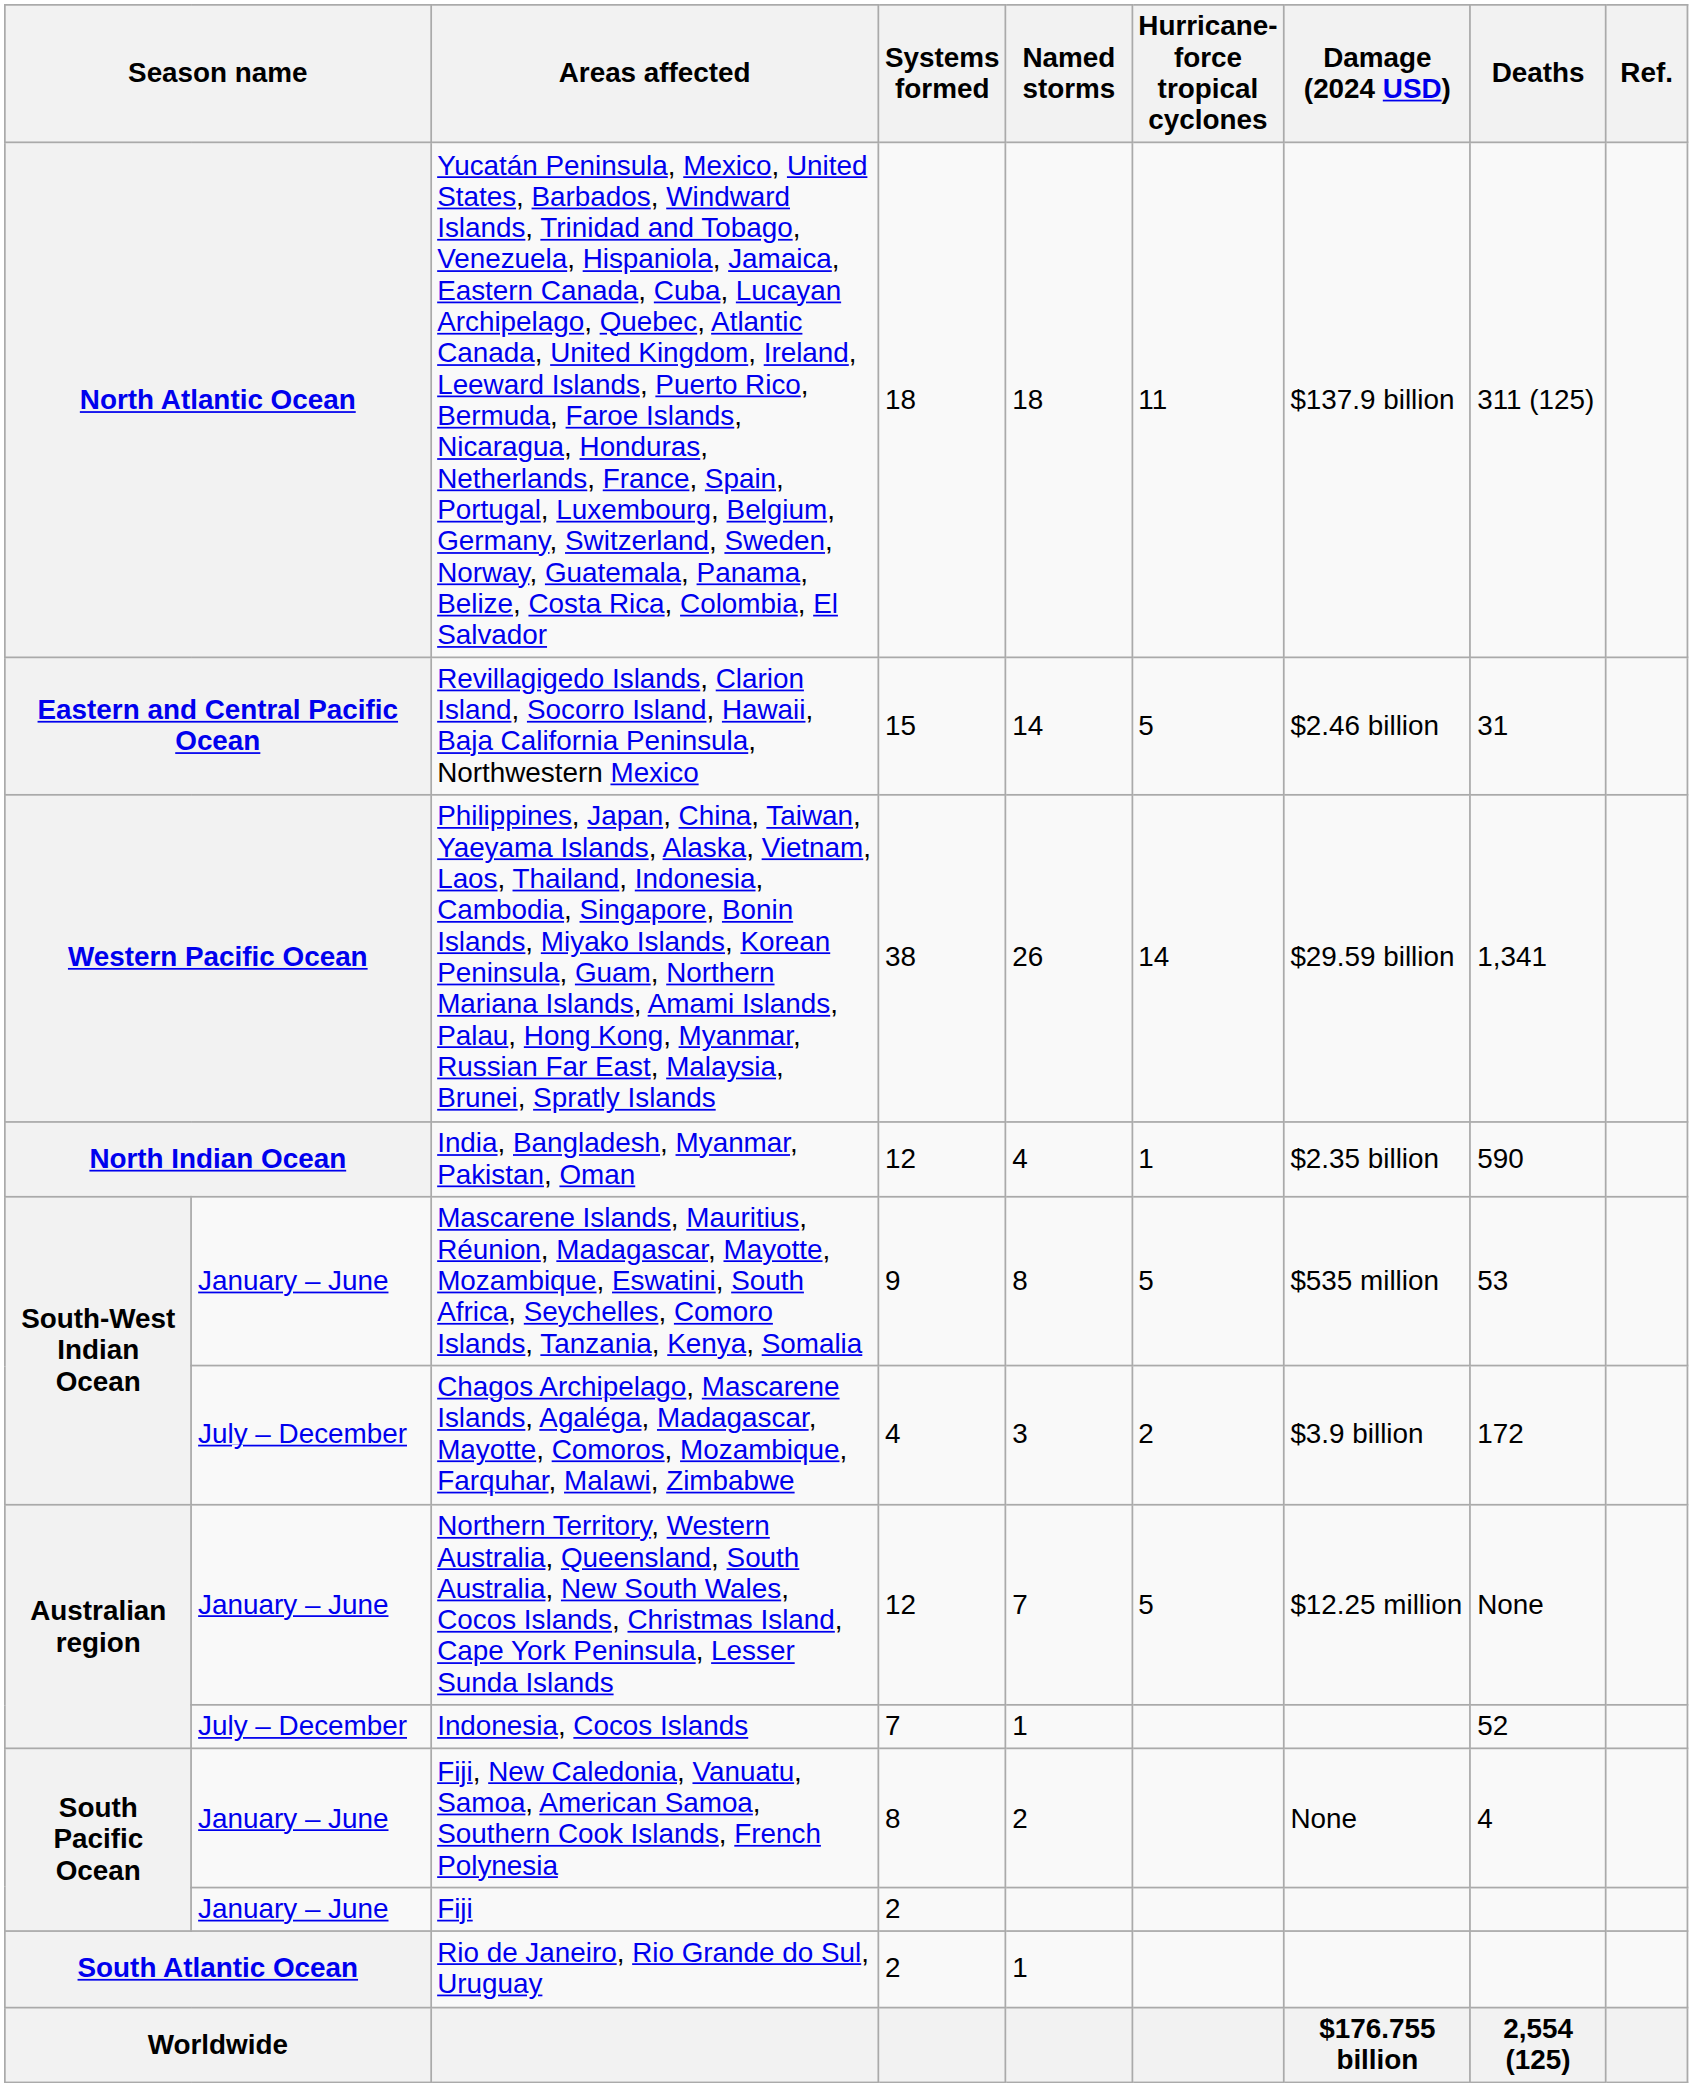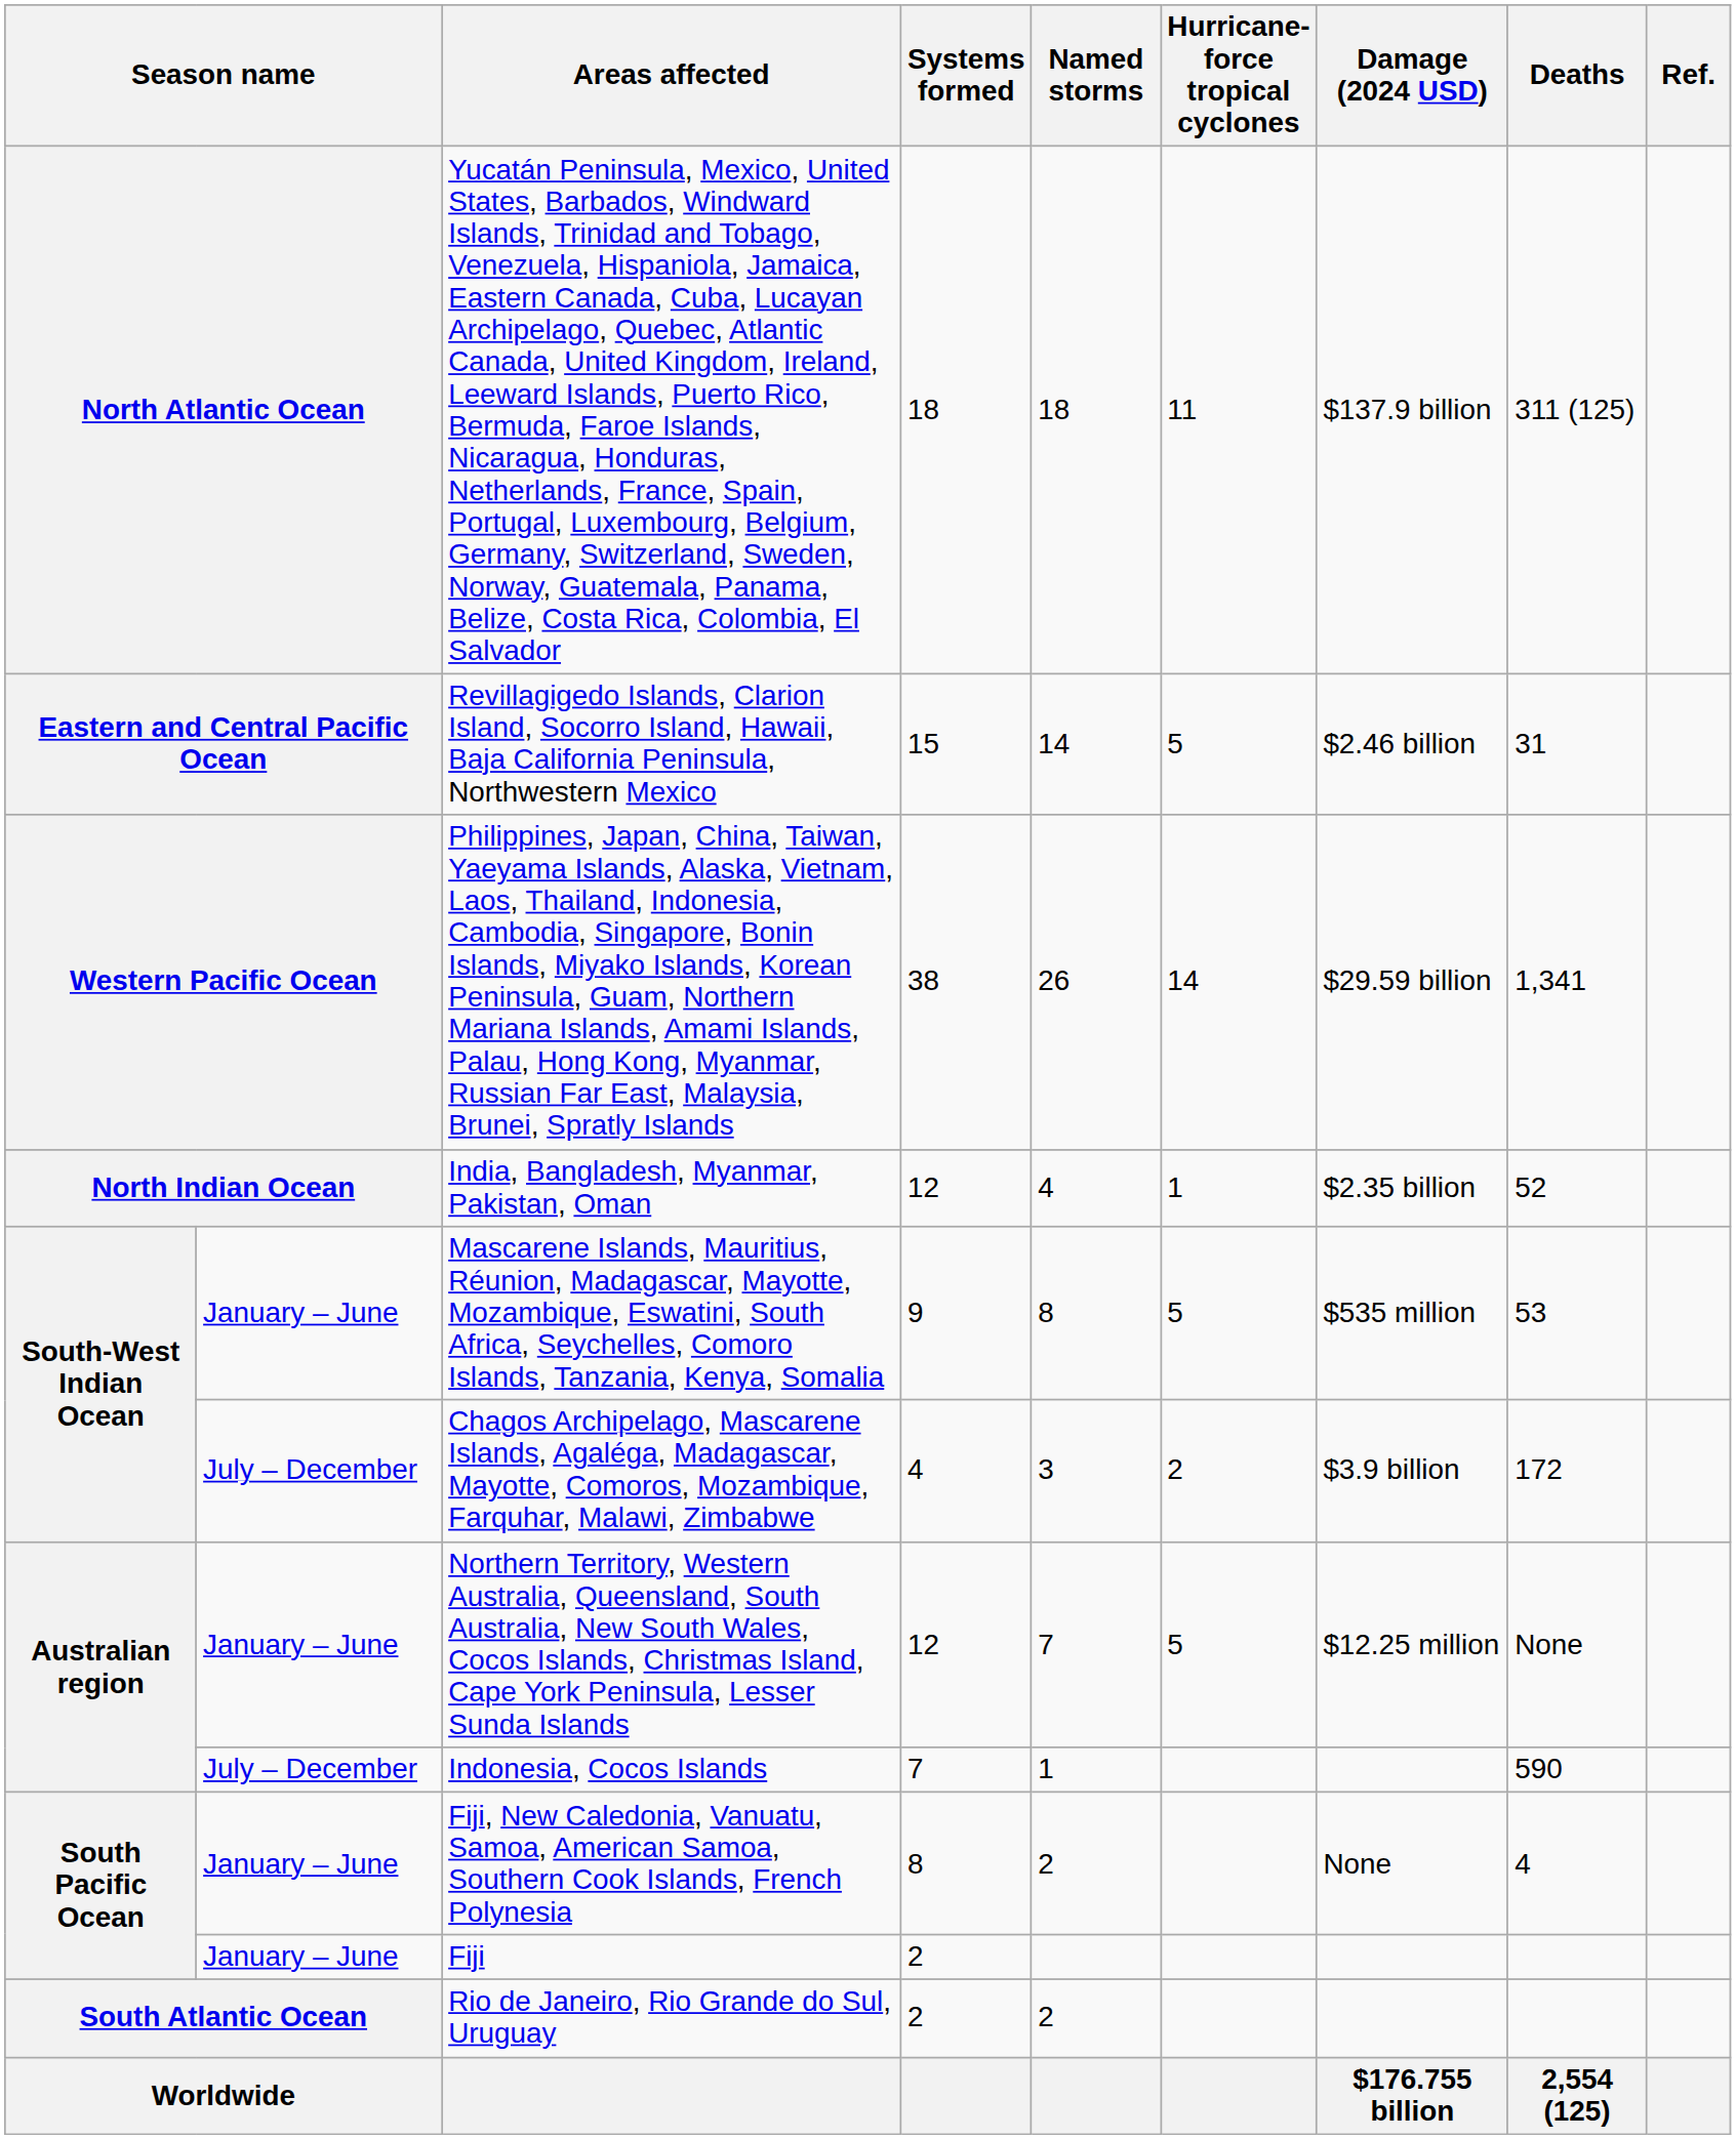 <table class="wikitable">
 <tr>
 <th colspan=2>Season name</th>
 <th width="250">Areas affected</th>
 <th width="65">Systems formed</th>
 <th width="65">Named storms</th>
 <th width="65">Hurricane-force<br>tropical cyclones</th>
 <th width="100">Damage<br>(2024 <a href='#'>USD</a>)</th>
 <th width="70">Deaths</th>
 <th width="40">Ref.</th>
 </tr>
 <tr>
 <th colspan=2><a href='#'>North Atlantic Ocean</a></th>
 <td><a href='#'>Yucatán Peninsula</a>, <a href='#'>Mexico</a>, <a href='#'>United States</a>, <a href='#'>Barbados</a>, <a href='#'>Windward Islands</a>, <a href='#'>Trinidad and Tobago</a>, <a href='#'>Venezuela</a>, <a href='#'>Hispaniola</a>, <a href='#'>Jamaica</a>, <a href='#'>Eastern Canada</a>, <a href='#'>Cuba</a>, <a href='#'>Lucayan Archipelago</a>, <a href='#'>Quebec</a>, <a href='#'>Atlantic Canada</a>, <a href='#'>United Kingdom</a>, <a href='#'>Ireland</a>, <a href='#'>Leeward Islands</a>, <a href='#'>Puerto Rico</a>, <a href='#'>Bermuda</a>, <a href='#'>Faroe Islands</a>, <a href='#'>Nicaragua</a>, <a href='#'>Honduras</a>, <a href='#'>Netherlands</a>, <a href='#'>France</a>, <a href='#'>Spain</a>, <a href='#'>Portugal</a>, <a href='#'>Luxembourg</a>, <a href='#'>Belgium</a>, <a href='#'>Germany</a>, <a href='#'>Switzerland</a>, <a href='#'>Sweden</a>, <a href='#'>Norway</a>, <a href='#'>Guatemala</a>, <a href='#'>Panama</a>, <a href='#'>Belize</a>, <a href='#'>Costa Rica</a>, <a href='#'>Colombia</a>, <a href='#'>El Salvador</a></td>
 <td>18</td>
 <td>18</td>
 <td>11</td>
 <td>$137.9 billion </td>
 <td>311 (125)</td>
 <td></td>
 </tr>
 <tr>
 <th colspan=2><a href='#'>Eastern and Central Pacific Ocean</a></th>
 <td><a href='#'>Revillagigedo Islands</a>, <a href='#'>Clarion Island</a>, <a href='#'>Socorro Island</a>, <a href='#'>Hawaii</a>, <a href='#'>Baja California Peninsula</a>, Northwestern <a href='#'>Mexico</a></td>
 <td>15</td>
 <td>14</td>
 <td>5</td>
 <td>$2.46 billion</td>
 <td>31</td>
 <td></td>
 </tr>
 <tr>
 <th colspan=2><a href='#'>Western Pacific Ocean</a></th>
 <td><a href='#'>Philippines</a>, <a href='#'>Japan</a>, <a href='#'>China</a>, <a href='#'>Taiwan</a>, <a href='#'>Yaeyama Islands</a>, <a href='#'>Alaska</a>, <a href='#'>Vietnam</a>, <a href='#'>Laos</a>, <a href='#'>Thailand</a>, <a href='#'>Indonesia</a>, <a href='#'>Cambodia</a>, <a href='#'>Singapore</a>, <a href='#'>Bonin Islands</a>, <a href='#'>Miyako Islands</a>, <a href='#'>Korean Peninsula</a>, <a href='#'>Guam</a>, <a href='#'>Northern Mariana Islands</a>, <a href='#'>Amami Islands</a>, <a href='#'>Palau</a>, <a href='#'>Hong Kong</a>, <a href='#'>Myanmar</a>, <a href='#'>Russian Far East</a>, <a href='#'>Malaysia</a>, <a href='#'>Brunei</a>, <a href='#'>Spratly Islands</a></td>
 <td>38</td>
 <td>26</td>
 <td>14</td>
 <td>$29.59 billion</td>
 <td>1,341</td>
 <td></td>
 </tr>
 <tr>
 <th colspan=2><a href='#'>North Indian Ocean</a></th>
 <td><a href='#'>India</a>, <a href='#'>Bangladesh</a>, <a href='#'>Myanmar</a>, <a href='#'>Pakistan</a>, <a href='#'>Oman</a></td>
 <td>12</td>
 <td>4</td>
 <td>1</td>
 <td>$2.35 billion</td>
-<td>590</td>
+<td>52</td>
 <td></td>
 </tr>
 <tr>
 <th rowspan=2 width=100>South-West Indian Ocean</th>
 <td width=130><a href='#'>January – June</a></td>
 <td><a href='#'>Mascarene Islands</a>, <a href='#'>Mauritius</a>, <a href='#'>Réunion</a>, <a href='#'>Madagascar</a>, <a href='#'>Mayotte</a>, <a href='#'>Mozambique</a>, <a href='#'>Eswatini</a>, <a href='#'>South Africa</a>, <a href='#'>Seychelles</a>, <a href='#'>Comoro Islands</a>, <a href='#'>Tanzania</a>, <a href='#'>Kenya</a>, <a href='#'>Somalia</a></td>
 <td>9</td>
 <td>8</td>
 <td>5</td>
 <td>$535 million </td>
 <td>53</td>
 <td></td>
 </tr>
 <tr>
 <td><a href='#'>July – December</a></td>
 <td><a href='#'>Chagos Archipelago</a>, <a href='#'>Mascarene Islands</a>, <a href='#'>Agaléga</a>, <a href='#'>Madagascar</a>, <a href='#'>Mayotte</a>, <a href='#'>Comoros</a>, <a href='#'>Mozambique</a>, <a href='#'>Farquhar</a>, <a href='#'>Malawi</a>, <a href='#'>Zimbabwe</a></td>
 <td>4</td>
 <td>3</td>
 <td>2</td>
 <td>$3.9 billion</td>
 <td>172</td>
 <td></td>
 </tr>
 <tr>
 <th rowspan=2>Australian region</th>
 <td><a href='#'>January – June</a></td>
 <td><a href='#'>Northern Territory</a>, <a href='#'>Western Australia</a>, <a href='#'>Queensland</a>, <a href='#'>South Australia</a>, <a href='#'>New South Wales</a>, <a href='#'>Cocos Islands</a>, <a href='#'>Christmas Island</a>, <a href='#'>Cape York Peninsula</a>, <a href='#'>Lesser Sunda Islands</a></td>
 <td>12</td>
 <td>7</td>
 <td>5</td>
 <td>$12.25 million</td>
 <td>None</td>
 <td></td>
 </tr>
 <tr>
 <td><a href='#'>July – December</a></td>
 <td><a href='#'>Indonesia</a>, <a href='#'>Cocos Islands</a></td>
 <td>7</td>
 <td>1</td>
 <td></td>
 <td></td>
-<td>52</td>
+<td>590</td>
 <td></td>
 </tr>
 <tr>
 <th rowspan=2>South Pacific Ocean</th>
 <td><a href='#'>January – June</a></td>
 <td><a href='#'>Fiji</a>, <a href='#'>New Caledonia</a>, <a href='#'>Vanuatu</a>, <a href='#'>Samoa</a>, <a href='#'>American Samoa</a>, <a href='#'>Southern Cook Islands</a>, <a href='#'>French Polynesia</a></td>
 <td>8</td>
 <td>2</td>
 <td></td>
 <td>None</td>
 <td>4</td>
 <td></td>
 </tr>
 <tr>
 <td><a href='#'>January – June</a></td>
 <td><a href='#'>Fiji</a></td>
 <td>2</td>
 <td></td>
 <td></td>
 <td></td>
 <td></td>
 <td></td>
 </tr>
 <tr>
 <th colspan=2><a href='#'>South Atlantic Ocean</a></th>
 <td><a href='#'>Rio de Janeiro</a>, <a href='#'>Rio Grande do Sul</a>, <a href='#'>Uruguay</a></td>
 <td>2</td>
-<td>1</td>
+<td>2</td>
 <td></td>
 <td></td>
 <td></td>
 <td></td>
 </tr>
 <tr>
 <th colspan=2>Worldwide</th>
 <th></th>
 <th> </th>
 <th> </th>
 <th></th>
 <th>$176.755 billion</th>
 <th>2,554 (125)</th>
 <th></th>
 </tr>
 </table>
